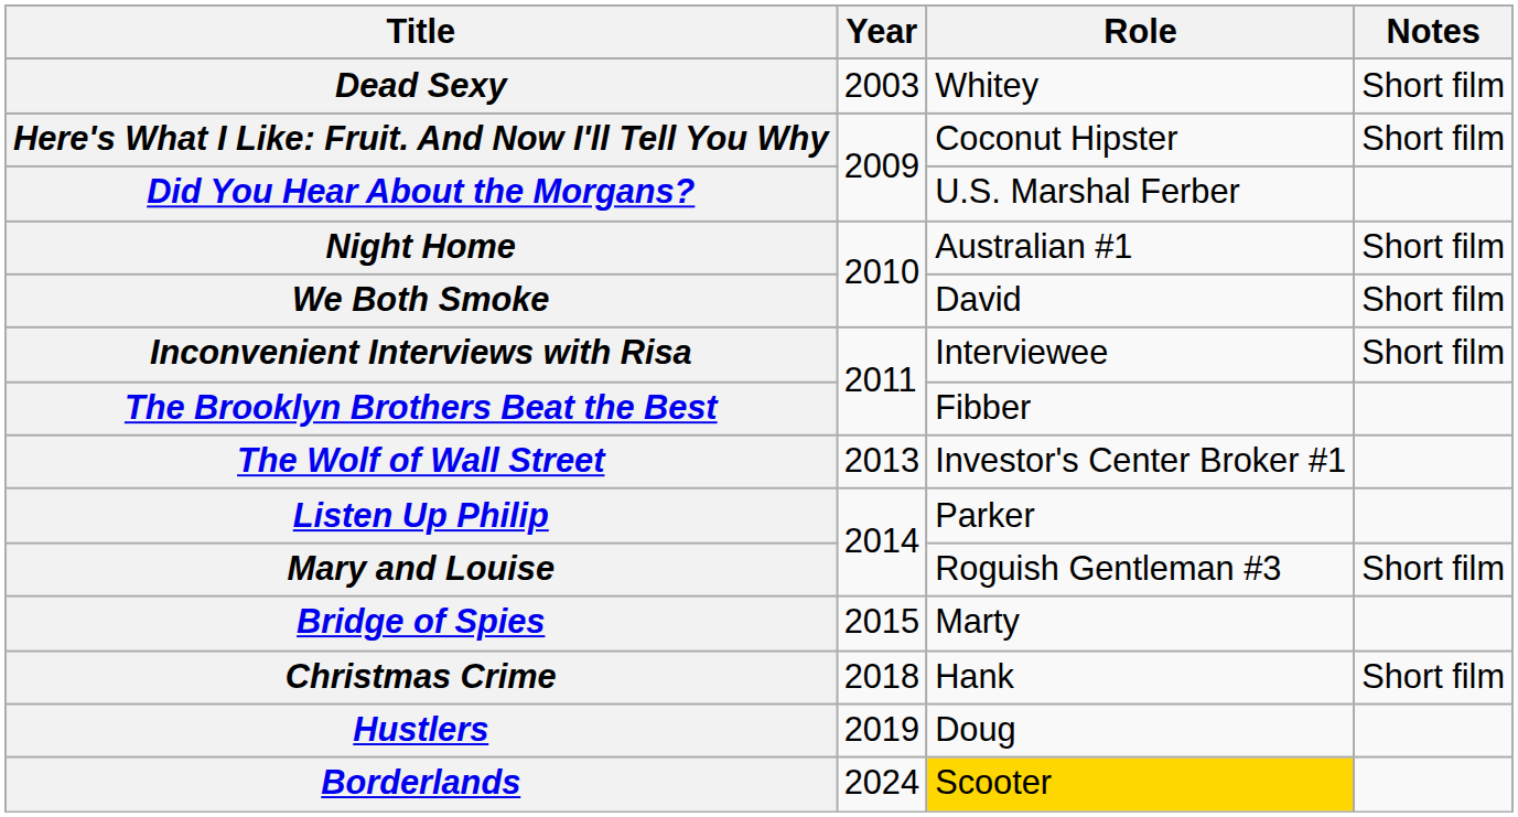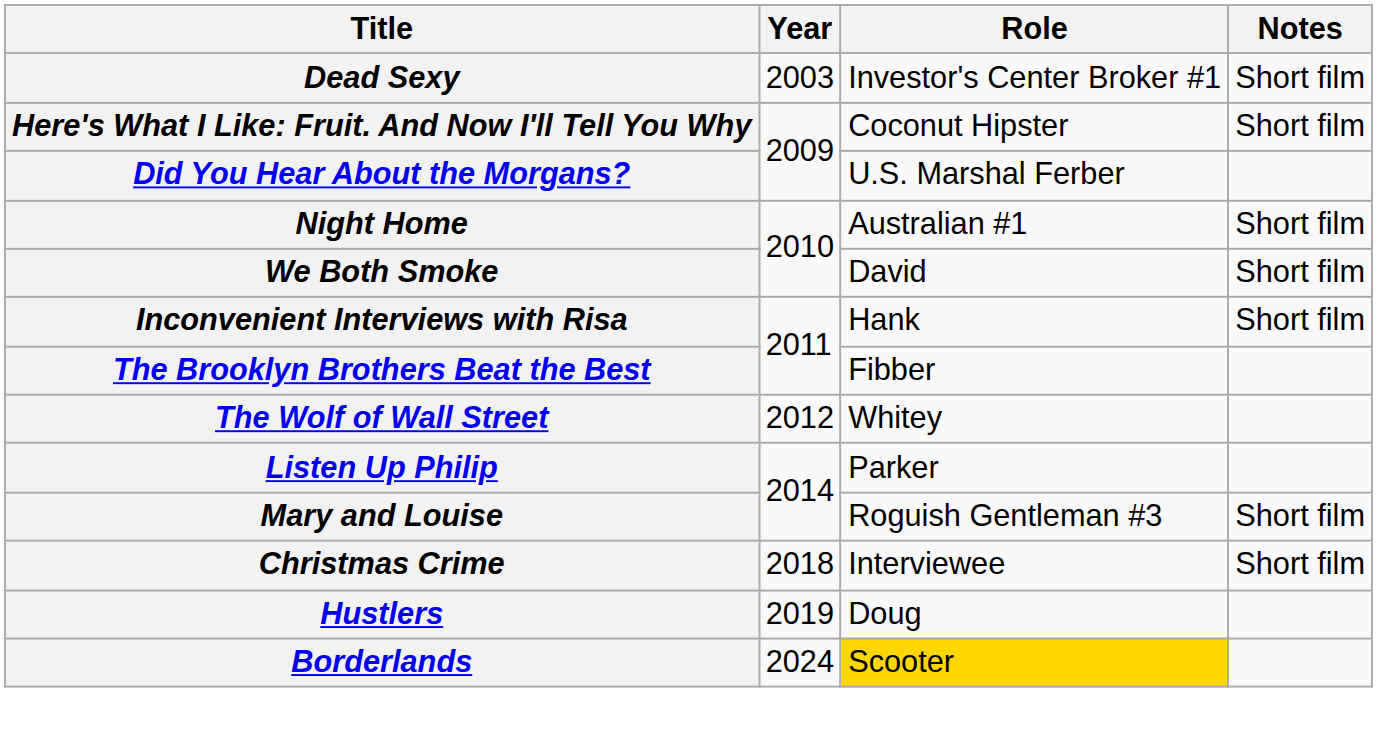 <table class="wikitable sortable plainrowheaders" style="text-align: left;">
 <tr>
 <th scope="col">Title</th>
 <th scope="col">Year</th>
 <th scope="col">Role</th>
 <th class="unsortable">Notes</th>
 </tr>
 <tr>
 <th scope="row"><em>Dead Sexy</em></th>
 <td>2003</td>
-<td>Whitey</td>
+<td>Investor's Center Broker #1</td>
 <td>Short film</td>
 </tr>
 <tr>
 <th scope="row"><em>Here's What I Like: Fruit. And Now I'll Tell You Why</em></th>
 <td rowspan="2">2009</td>
 <td>Coconut Hipster</td>
 <td>Short film</td>
 </tr>
 <tr>
 <th scope="row"><em><a href='#'>Did You Hear About the Morgans?</a></em></th>
 <td>U.S. Marshal Ferber</td>
 <td></td>
 </tr>
 <tr>
 <th scope="row"><em>Night Home</em></th>
 <td rowspan="2">2010</td>
 <td>Australian #1</td>
 <td>Short film</td>
 </tr>
 <tr>
 <th scope="row"><em>We Both Smoke</em></th>
 <td>David</td>
 <td>Short film</td>
 </tr>
 <tr>
 <th scope="row"><em>Inconvenient Interviews with Risa</em></th>
 <td rowspan="2">2011</td>
-<td>Interviewee</td>
+<td>Hank</td>
 <td>Short film</td>
 </tr>
 <tr>
 <th scope="row"><em><a href='#'>The Brooklyn Brothers Beat the Best</a></em></th>
 <td>Fibber</td>
 <td></td>
 </tr>
 <tr>
 <th scope="row"><em><a href='#'>The Wolf of Wall Street</a></em></th>
-<td>2013</td>
-<td>Investor's Center Broker #1</td>
+<td>2012</td>
+<td>Whitey</td>
 <td></td>
 </tr>
 <tr>
 <th scope="row"><em><a href='#'>Listen Up Philip</a></em></th>
 <td rowspan="2">2014</td>
 <td>Parker</td>
 <td></td>
 </tr>
 <tr>
 <th scope="row"><em>Mary and Louise</em></th>
 <td>Roguish Gentleman #3</td>
 <td>Short film</td>
 </tr>
 <tr>
-<th scope="row"><em><a href='#'>Bridge of Spies</a></em></th>
-<td>2015</td>
-<td>Marty</td>
-<td></td>
-</tr>
-<tr>
 <th scope="row"><em>Christmas Crime</em></th>
 <td>2018</td>
-<td>Hank</td>
+<td>Interviewee</td>
 <td>Short film</td>
 </tr>
 <tr>
 <th scope="row"><em><a href='#'>Hustlers</a></em></th>
 <td>2019</td>
 <td>Doug</td>
 <td></td>
 </tr>
 <tr>
 <th scope="row"><em><a href='#'>Borderlands</a></em></th>
 <td>2024</td>
 <td style="background: gold;">Scooter</td>
 <td></td>
 </tr>
 </table>
